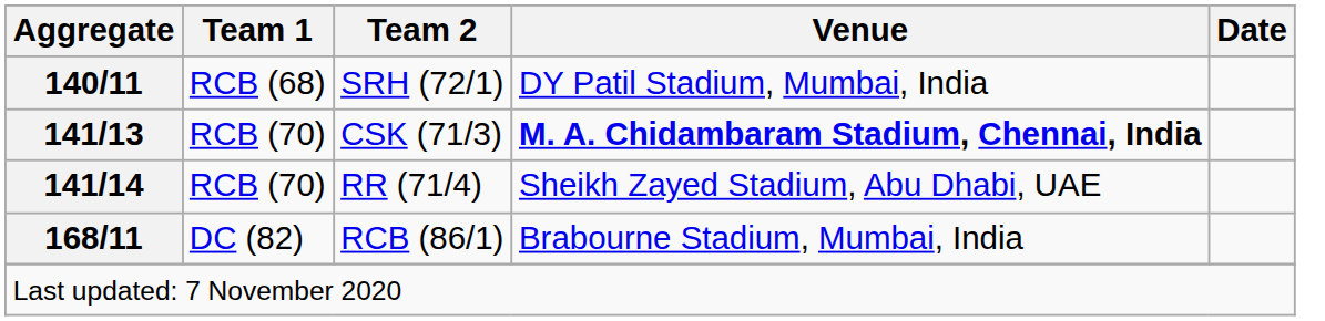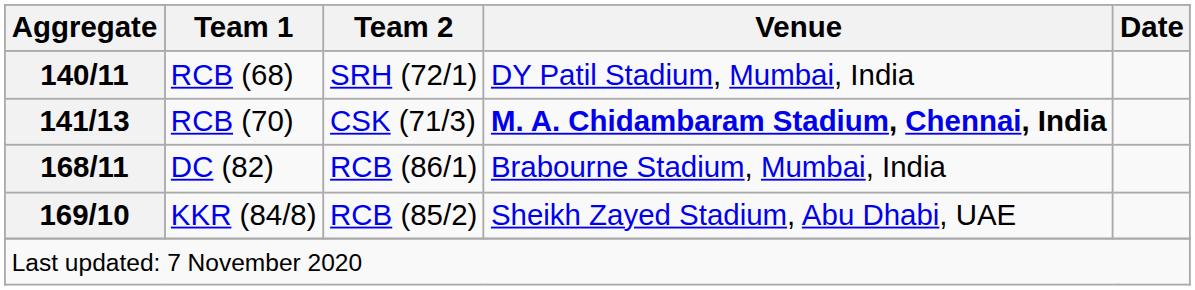 <table class="wikitable">
 <tr>
 <th><strong>Aggregate</strong></th>
 <th><strong>Team 1</strong></th>
 <th><strong>Team 2</strong></th>
 <th><strong>Venue</strong></th>
 <th><strong>Date</strong></th>
 </tr>
 <tr>
 <th>140/11</th>
 <td><a href='#'>RCB</a> (68)</td>
 <td><a href='#'>SRH</a> (72/1)</td>
 <td><a href='#'>DY Patil Stadium</a>, <a href='#'>Mumbai</a>, India</td>
 <td></td>
 </tr>
 <tr>
 <th>141/13</th>
 <td><a href='#'>RCB</a> (70)</td>
 <td><a href='#'>CSK</a> (71/3)</td>
 <td><strong><a href='#'>M. A. Chidambaram Stadium</a>, <a href='#'>Chennai</a>, India</strong></td>
 <td></td>
 </tr>
 <tr>
-<th>141/14</th>
-<td><a href='#'>RCB</a> (70)</td>
-<td><a href='#'>RR</a> (71/4)</td>
-<td><a href='#'>Sheikh Zayed Stadium</a>, <a href='#'>Abu Dhabi</a>, UAE</td>
-<td></td>
-</tr>
-<tr>
 <th>168/11</th>
 <td><a href='#'>DC</a> (82)</td>
 <td><a href='#'>RCB</a> (86/1)</td>
 <td><a href='#'>Brabourne Stadium</a>, <a href='#'>Mumbai</a>, India</td>
+<td></td>
+</tr>
+<tr>
+<th>169/10</th>
+<td><a href='#'>KKR</a> (84/8)</td>
+<td><a href='#'>RCB</a> (85/2)</td>
+<td><a href='#'>Sheikh Zayed Stadium</a>, <a href='#'>Abu Dhabi</a>, UAE</td>
 <td></td>
 </tr>
 <tr>
 </tr>
 <tr class=sortbottom>
 <td colspan="5"><small>Last updated: 7 November 2020</small></td>
 </tr>
 </table>
